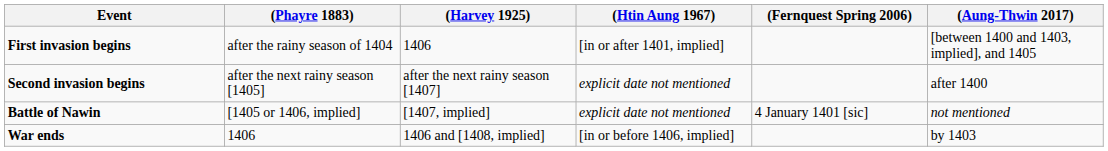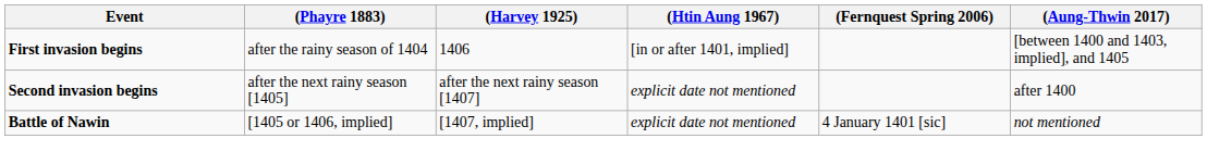 <table width=100% class="wikitable">
 <tr>
 <th width=20%>Event</th>
 <th width=16%>(<a href='#'>Phayre</a> 1883)</th>
 <th width=16%>(<a href='#'>Harvey</a> 1925)</th>
 <th width=16%>(<a href='#'>Htin Aung</a> 1967)</th>
 <th width=16%>(Fernquest Spring 2006)</th>
 <th width=16%>(<a href='#'>Aung-Thwin</a> 2017)</th>
 </tr>
 <tr>
 <td><strong>First invasion begins</strong></td>
 <td>after the rainy season of 1404</td>
 <td>1406</td>
 <td>[in or after 1401, implied]</td>
 <td></td>
 <td>[between 1400 and 1403, implied], and 1405</td>
 </tr>
 <tr>
 <td><strong>Second invasion begins</strong></td>
 <td>after the next rainy season [1405]</td>
 <td>after the next rainy season [1407]</td>
 <td><em>explicit date not mentioned</em></td>
 <td></td>
 <td>after 1400</td>
 </tr>
 <tr>
 <td><strong>Battle of Nawin</strong></td>
 <td>[1405 or 1406, implied]</td>
 <td>[1407, implied]</td>
 <td><em>explicit date not mentioned</em></td>
 <td>4 January 1401 [sic]</td>
 <td><em>not mentioned</em></td>
 </tr>
-<tr>
-<td><strong>War ends</strong></td>
-<td>1406</td>
-<td>1406 and [1408, implied]</td>
-<td>[in or before 1406, implied]</td>
-<td></td>
-<td>by 1403</td>
-</tr>
 </table>
